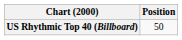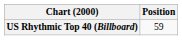 <table class="wikitable plainrowheaders" style="text-align:center">
 <tr>
 <th>Chart (2000)</th>
 <th>Position</th>
 </tr>
 <tr>
 <th scope="row">US Rhythmic Top 40 (<em>Billboard</em>)</th>
-<td>50</td>
+<td>59</td>
 </tr>
 </table>
